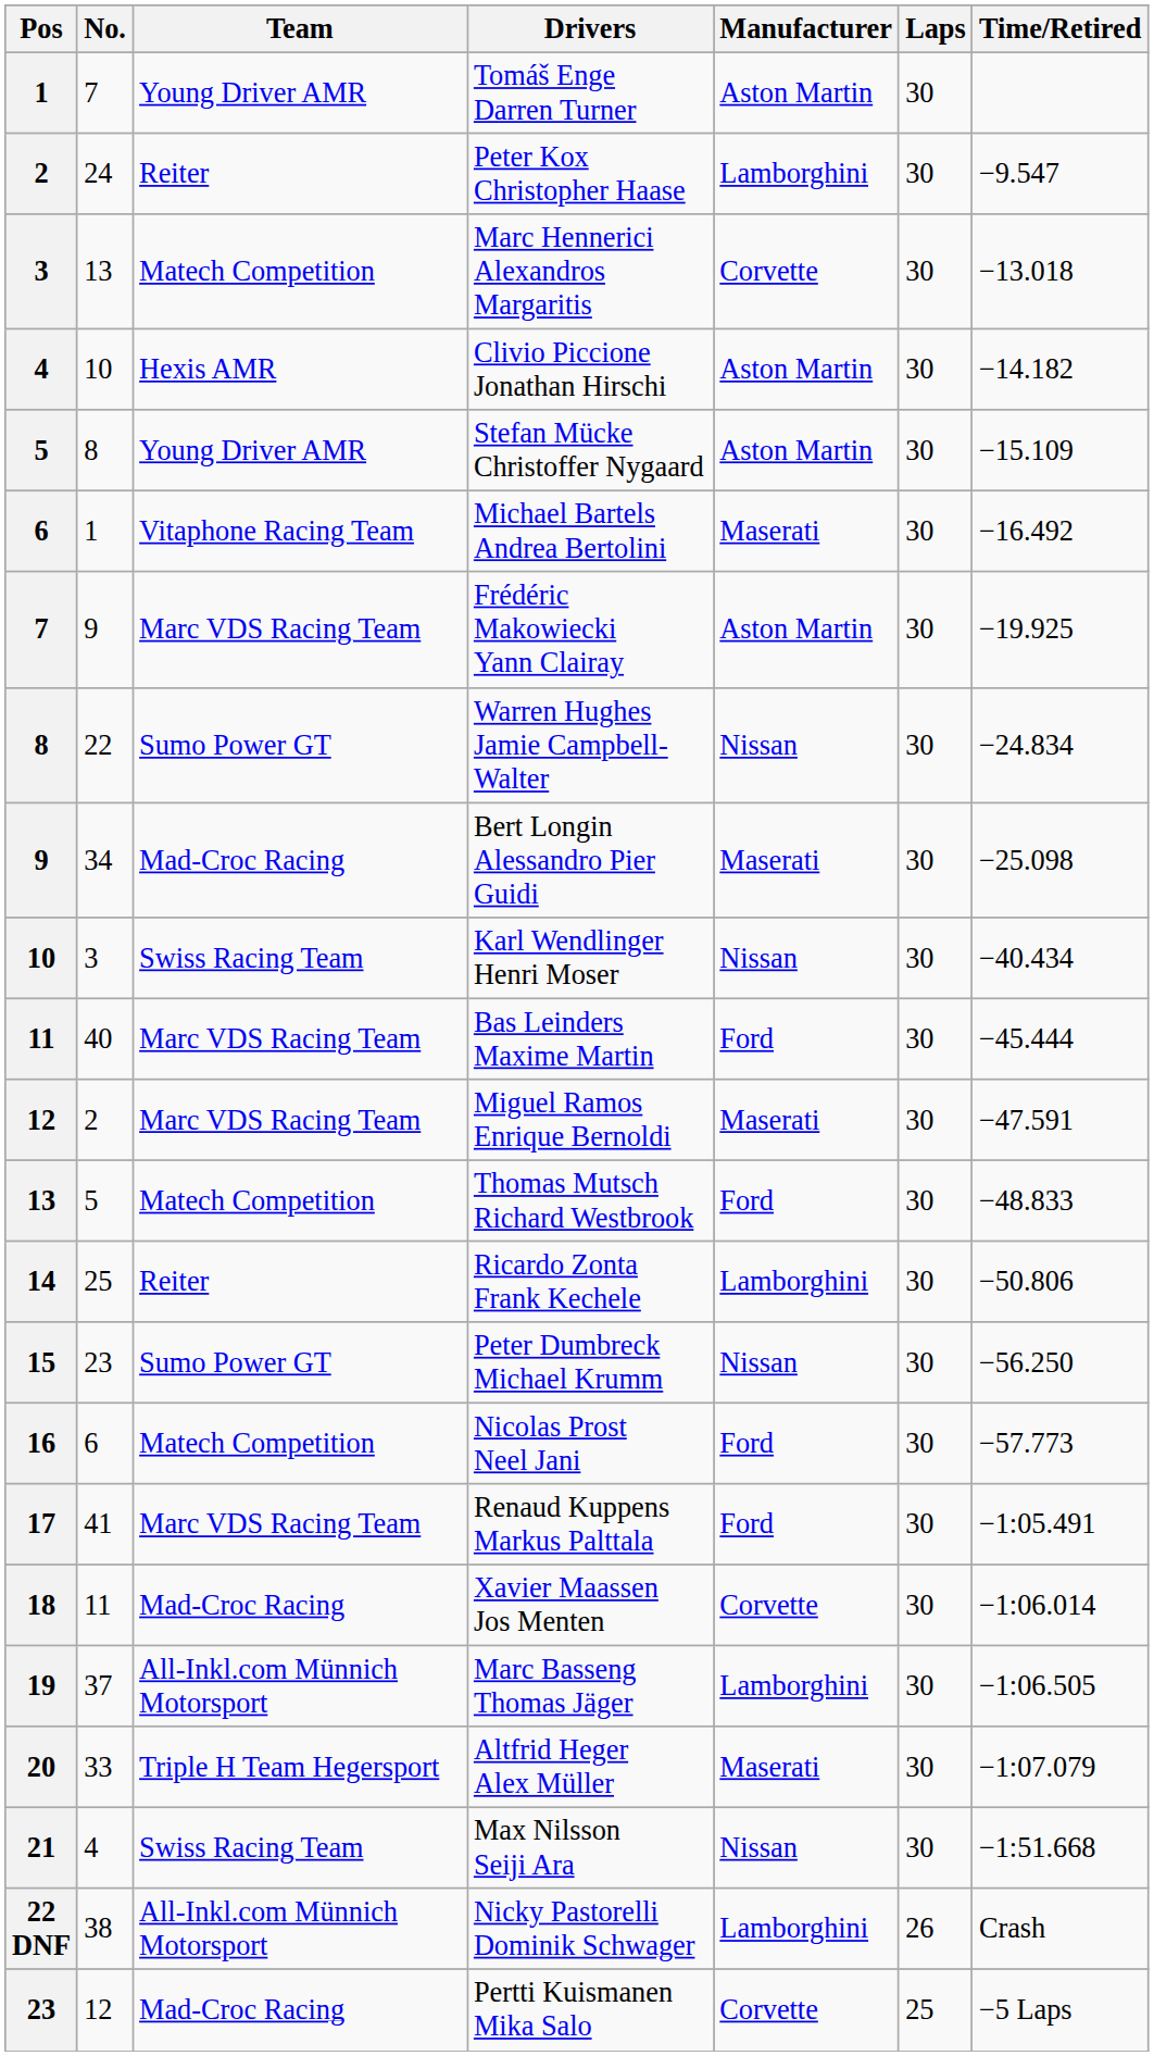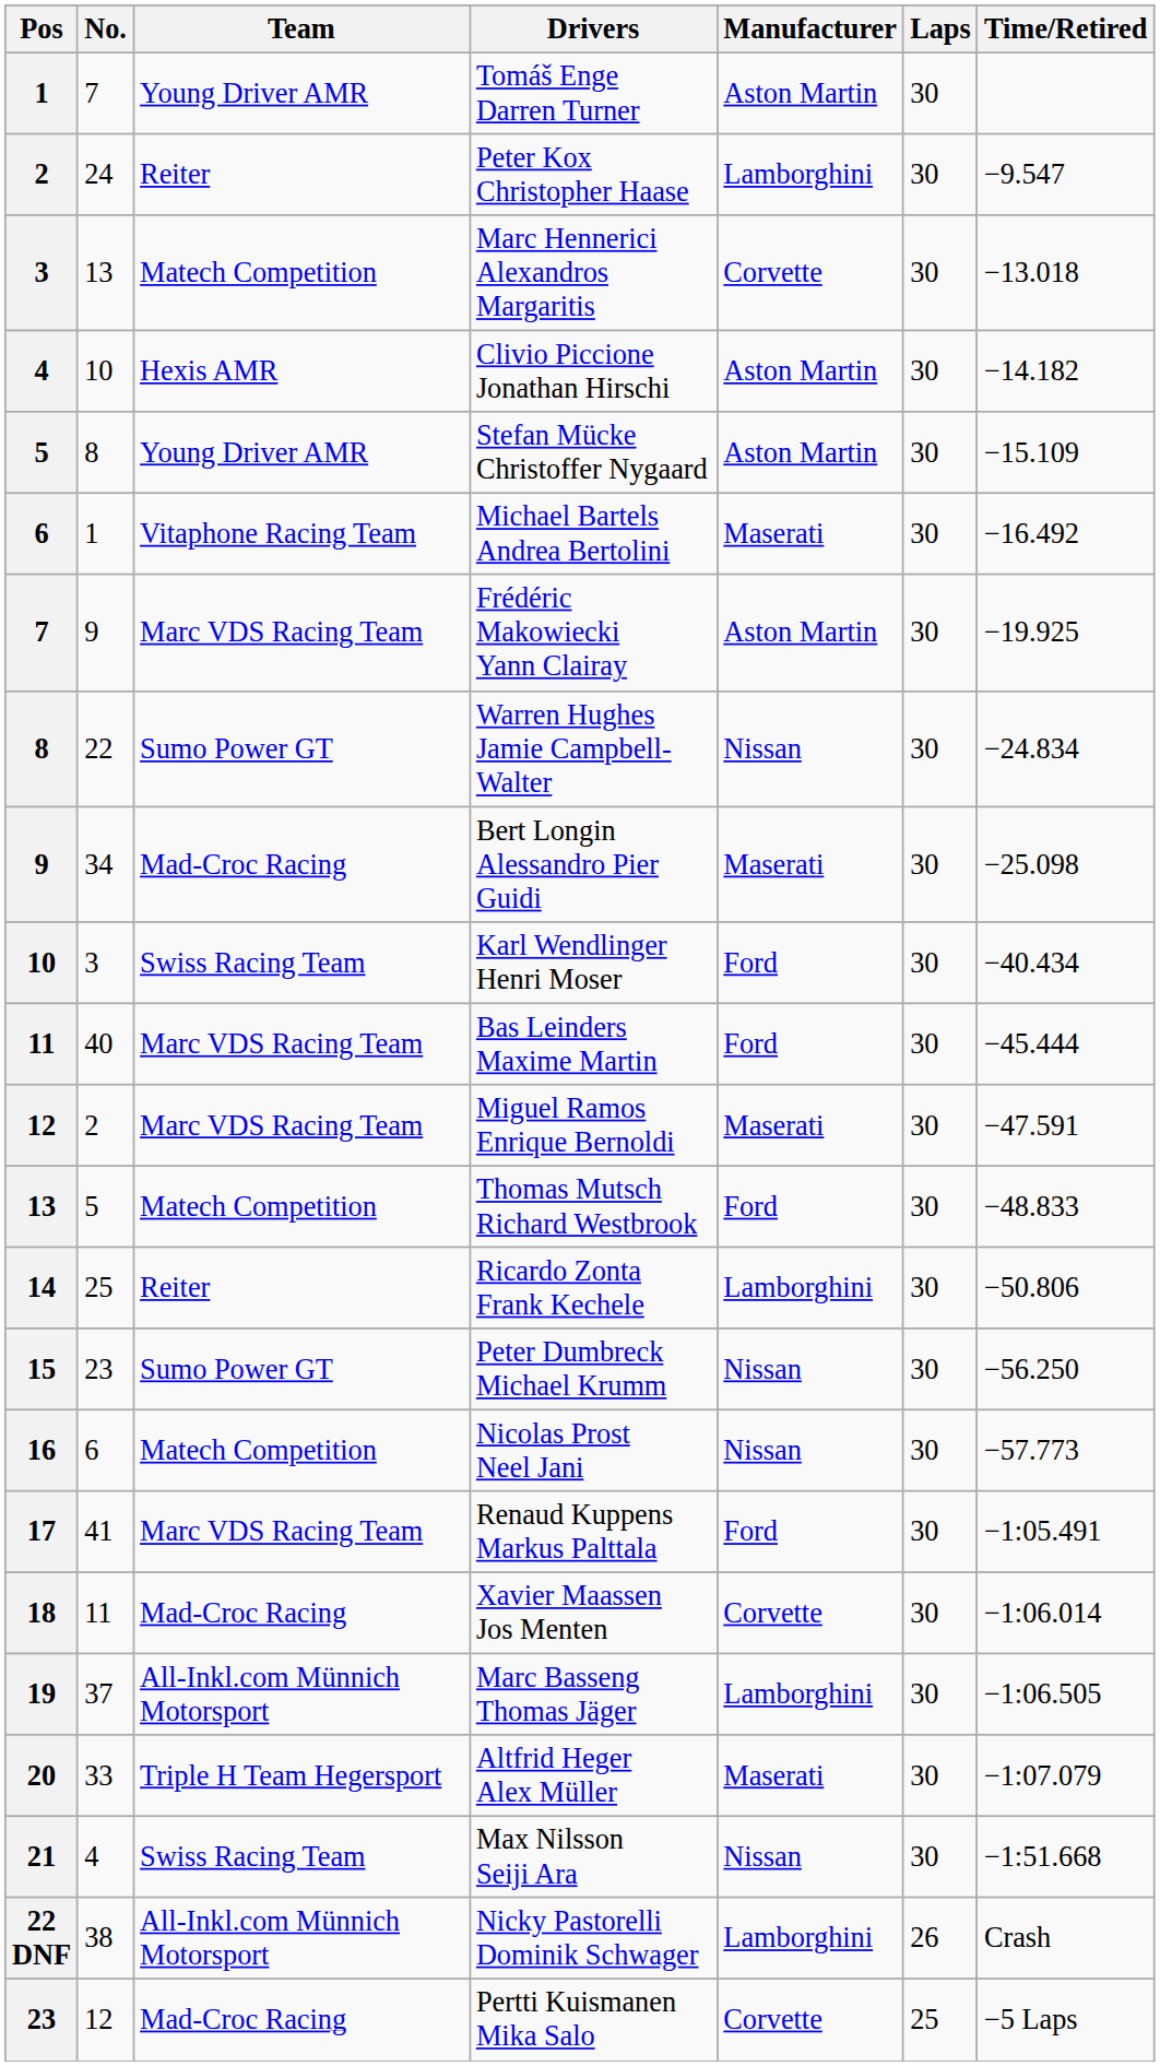 <table class="wikitable" style="font-size: 95%;">
 <tr>
 <th>Pos</th>
 <th>No.</th>
 <th>Team</th>
 <th>Drivers</th>
 <th>Manufacturer</th>
 <th>Laps</th>
 <th>Time/Retired</th>
 </tr>
 <tr>
 <th>1</th>
 <td>7</td>
 <td> <a href='#'>Young Driver AMR</a></td>
 <td> <a href='#'>Tomáš Enge</a><br> <a href='#'>Darren Turner</a></td>
 <td><a href='#'>Aston Martin</a></td>
 <td>30</td>
 <td></td>
 </tr>
 <tr>
 <th>2</th>
 <td>24</td>
 <td> <a href='#'>Reiter</a></td>
 <td> <a href='#'>Peter Kox</a><br> <a href='#'>Christopher Haase</a></td>
 <td><a href='#'>Lamborghini</a></td>
 <td>30</td>
 <td>−9.547</td>
 </tr>
 <tr>
 <th>3</th>
 <td>13</td>
 <td> <a href='#'>Matech Competition</a></td>
 <td> <a href='#'>Marc Hennerici</a><br> <a href='#'>Alexandros Margaritis</a></td>
 <td><a href='#'>Corvette</a></td>
 <td>30</td>
 <td>−13.018</td>
 </tr>
 <tr>
 <th>4</th>
 <td>10</td>
 <td> <a href='#'>Hexis AMR</a></td>
 <td> <a href='#'>Clivio Piccione</a><br> Jonathan Hirschi</td>
 <td><a href='#'>Aston Martin</a></td>
 <td>30</td>
 <td>−14.182</td>
 </tr>
 <tr>
 <th>5</th>
 <td>8</td>
 <td> <a href='#'>Young Driver AMR</a></td>
 <td> <a href='#'>Stefan Mücke</a><br> Christoffer Nygaard</td>
 <td><a href='#'>Aston Martin</a></td>
 <td>30</td>
 <td>−15.109</td>
 </tr>
 <tr>
 <th>6</th>
 <td>1</td>
 <td> <a href='#'>Vitaphone Racing Team</a></td>
 <td> <a href='#'>Michael Bartels</a><br> <a href='#'>Andrea Bertolini</a></td>
 <td><a href='#'>Maserati</a></td>
 <td>30</td>
 <td>−16.492</td>
 </tr>
 <tr>
 <th>7</th>
 <td>9</td>
 <td> <a href='#'>Marc VDS Racing Team</a></td>
 <td> <a href='#'>Frédéric Makowiecki</a><br> <a href='#'>Yann Clairay</a></td>
 <td><a href='#'>Aston Martin</a></td>
 <td>30</td>
 <td>−19.925</td>
 </tr>
 <tr>
 <th>8</th>
 <td>22</td>
 <td> <a href='#'>Sumo Power GT</a></td>
 <td> <a href='#'>Warren Hughes</a><br> <a href='#'>Jamie Campbell-Walter</a></td>
 <td><a href='#'>Nissan</a></td>
 <td>30</td>
 <td>−24.834</td>
 </tr>
 <tr>
 <th>9</th>
 <td>34</td>
 <td> <a href='#'>Mad-Croc Racing</a></td>
 <td> Bert Longin<br> <a href='#'>Alessandro Pier Guidi</a></td>
 <td><a href='#'>Maserati</a></td>
 <td>30</td>
 <td>−25.098</td>
 </tr>
 <tr>
 <th>10</th>
 <td>3</td>
 <td> <a href='#'>Swiss Racing Team</a></td>
 <td> <a href='#'>Karl Wendlinger</a><br> Henri Moser</td>
-<td><a href='#'>Nissan</a></td>
+<td><a href='#'>Ford</a></td>
 <td>30</td>
 <td>−40.434</td>
 </tr>
 <tr>
 <th>11</th>
 <td>40</td>
 <td> <a href='#'>Marc VDS Racing Team</a></td>
 <td> <a href='#'>Bas Leinders</a><br> <a href='#'>Maxime Martin</a></td>
 <td><a href='#'>Ford</a></td>
 <td>30</td>
 <td>−45.444</td>
 </tr>
 <tr>
 <th>12</th>
 <td>2</td>
 <td> <a href='#'>Marc VDS Racing Team</a></td>
 <td> <a href='#'>Miguel Ramos</a><br> <a href='#'>Enrique Bernoldi</a></td>
 <td><a href='#'>Maserati</a></td>
 <td>30</td>
 <td>−47.591</td>
 </tr>
 <tr>
 <th>13</th>
 <td>5</td>
 <td> <a href='#'>Matech Competition</a></td>
 <td> <a href='#'>Thomas Mutsch</a><br> <a href='#'>Richard Westbrook</a></td>
 <td><a href='#'>Ford</a></td>
 <td>30</td>
 <td>−48.833</td>
 </tr>
 <tr>
 <th>14</th>
 <td>25</td>
 <td> <a href='#'>Reiter</a></td>
 <td> <a href='#'>Ricardo Zonta</a><br> <a href='#'>Frank Kechele</a></td>
 <td><a href='#'>Lamborghini</a></td>
 <td>30</td>
 <td>−50.806</td>
 </tr>
 <tr>
 <th>15</th>
 <td>23</td>
 <td> <a href='#'>Sumo Power GT</a></td>
 <td> <a href='#'>Peter Dumbreck</a><br> <a href='#'>Michael Krumm</a></td>
 <td><a href='#'>Nissan</a></td>
 <td>30</td>
 <td>−56.250</td>
 </tr>
 <tr>
 <th>16</th>
 <td>6</td>
 <td> <a href='#'>Matech Competition</a></td>
 <td> <a href='#'>Nicolas Prost</a><br> <a href='#'>Neel Jani</a></td>
-<td><a href='#'>Ford</a></td>
+<td><a href='#'>Nissan</a></td>
 <td>30</td>
 <td>−57.773</td>
 </tr>
 <tr>
 <th>17</th>
 <td>41</td>
 <td> <a href='#'>Marc VDS Racing Team</a></td>
 <td> Renaud Kuppens<br> <a href='#'>Markus Palttala</a></td>
 <td><a href='#'>Ford</a></td>
 <td>30</td>
 <td>−1:05.491</td>
 </tr>
 <tr>
 <th>18</th>
 <td>11</td>
 <td> <a href='#'>Mad-Croc Racing</a></td>
 <td> <a href='#'>Xavier Maassen</a><br> Jos Menten</td>
 <td><a href='#'>Corvette</a></td>
 <td>30</td>
 <td>−1:06.014</td>
 </tr>
 <tr>
 <th>19</th>
 <td>37</td>
 <td> <a href='#'>All-Inkl.com Münnich Motorsport</a></td>
 <td> <a href='#'>Marc Basseng</a><br> <a href='#'>Thomas Jäger</a></td>
 <td><a href='#'>Lamborghini</a></td>
 <td>30</td>
 <td>−1:06.505</td>
 </tr>
 <tr>
 <th>20</th>
 <td>33</td>
 <td> <a href='#'>Triple H Team Hegersport</a></td>
 <td> <a href='#'>Altfrid Heger</a><br> <a href='#'>Alex Müller</a></td>
 <td><a href='#'>Maserati</a></td>
 <td>30</td>
 <td>−1:07.079</td>
 </tr>
 <tr>
 <th>21</th>
 <td>4</td>
 <td> <a href='#'>Swiss Racing Team</a></td>
 <td> Max Nilsson<br> <a href='#'>Seiji Ara</a></td>
 <td><a href='#'>Nissan</a></td>
 <td>30</td>
 <td>−1:51.668</td>
 </tr>
 <tr>
 <th>22<br>DNF</th>
 <td>38</td>
 <td> <a href='#'>All-Inkl.com Münnich Motorsport</a></td>
 <td> <a href='#'>Nicky Pastorelli</a><br> <a href='#'>Dominik Schwager</a></td>
 <td><a href='#'>Lamborghini</a></td>
 <td>26</td>
 <td>Crash</td>
 </tr>
 <tr>
 <th>23</th>
 <td>12</td>
 <td> <a href='#'>Mad-Croc Racing</a></td>
 <td> Pertti Kuismanen<br> <a href='#'>Mika Salo</a></td>
 <td><a href='#'>Corvette</a></td>
 <td>25</td>
 <td>−5 Laps</td>
 </tr>
 <tr>
 </tr>
 </table>
